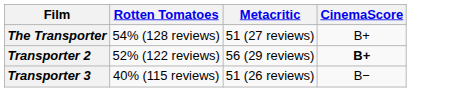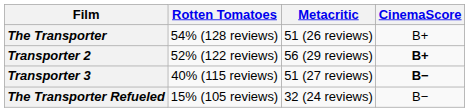 <table class="wikitable sortable" border="1" style="text-align: center;">
 <tr>
 <th>Film</th>
 <th><a href='#'>Rotten Tomatoes</a></th>
 <th><a href='#'>Metacritic</a></th>
 <th><a href='#'>CinemaScore</a></th>
 </tr>
 <tr>
 <th style="text-align:left"><em>The Transporter</em></th>
 <td>54% (128 reviews)</td>
-<td>51 (27 reviews)</td>
+<td>51 (26 reviews)</td>
 <td>B+</td>
 </tr>
 <tr>
 <th style="text-align:left"><em>Transporter 2</em></th>
 <td>52% (122 reviews)</td>
 <td>56 (29 reviews)</td>
 <td><strong>B+</strong></td>
 </tr>
 <tr>
 <th style="text-align:left"><em>Transporter 3</em></th>
 <td>40% (115 reviews)</td>
-<td>51 (26 reviews)</td>
+<td>51 (27 reviews)</td>
+<td><strong>B−</strong></td>
+</tr>
+<tr>
+<th style="text-align:left"><em>The Transporter Refueled</em></th>
+<td>15% (105 reviews)</td>
+<td>32 (24 reviews)</td>
 <td>B−</td>
 </tr>
 </table>
